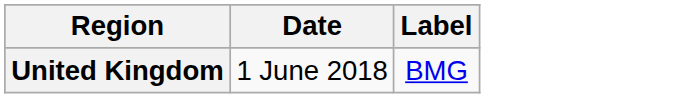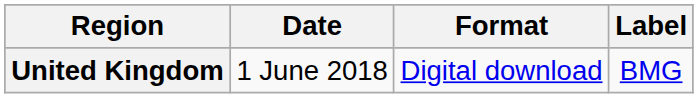 <table class="wikitable plainrowheaders" style="text-align:center">
 <tr>
 <th scope="col">Region</th>
 <th scope="col">Date</th>
+<th scope="col">Format</th>
 <th scope="col">Label</th>
 </tr>
 <tr>
 <th scope="row">United Kingdom</th>
 <td>1 June 2018</td>
+<td><a href='#'>Digital download</a></td>
 <td><a href='#'>BMG</a></td>
 </tr>
 </table>
